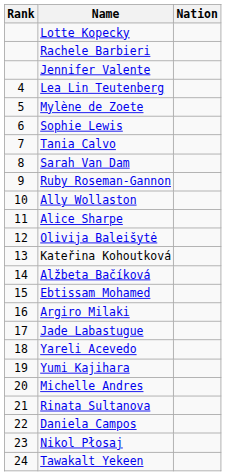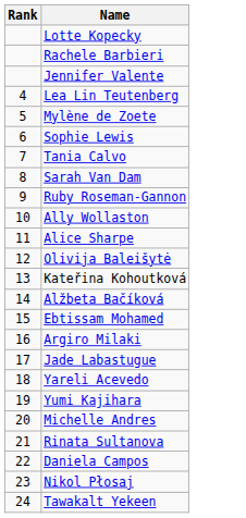 <table class="wikitable sortable" style="text-align:center">
 <tr>
 <th>Rank</th>
 <th>Name</th>
-<th>Nation</th>
 </tr>
 <tr>
 <td></td>
 <td align=left><a href='#'>Lotte Kopecky</a></td>
-<td align=left></td>
 </tr>
 <tr>
 <td></td>
 <td align=left><a href='#'>Rachele Barbieri</a></td>
-<td align=left></td>
 </tr>
 <tr>
 <td></td>
 <td align=left><a href='#'>Jennifer Valente</a></td>
-<td align=left></td>
 </tr>
 <tr>
 <td>4</td>
 <td align=left><a href='#'>Lea Lin Teutenberg</a></td>
-<td align=left></td>
 </tr>
 <tr>
 <td>5</td>
 <td align=left><a href='#'>Mylène de Zoete</a></td>
-<td align=left></td>
 </tr>
 <tr>
 <td>6</td>
 <td align=left><a href='#'>Sophie Lewis</a></td>
-<td align=left></td>
 </tr>
 <tr>
 <td>7</td>
 <td align=left><a href='#'>Tania Calvo</a></td>
-<td align=left></td>
 </tr>
 <tr>
 <td>8</td>
 <td align=left><a href='#'>Sarah Van Dam</a></td>
-<td align=left></td>
 </tr>
 <tr>
 <td>9</td>
 <td align=left><a href='#'>Ruby Roseman-Gannon</a></td>
-<td align=left></td>
 </tr>
 <tr>
 <td>10</td>
 <td align=left><a href='#'>Ally Wollaston</a></td>
-<td align=left></td>
 </tr>
 <tr>
 <td>11</td>
 <td align=left><a href='#'>Alice Sharpe</a></td>
-<td align=left></td>
 </tr>
 <tr>
 <td>12</td>
 <td align=left><a href='#'>Olivija Baleišytė</a></td>
-<td align=left></td>
 </tr>
 <tr>
 <td>13</td>
 <td align=left>Kateřina Kohoutková</td>
-<td align=left></td>
 </tr>
 <tr>
 <td>14</td>
 <td align=left><a href='#'>Alžbeta Bačíková</a></td>
-<td align=left></td>
 </tr>
 <tr>
 <td>15</td>
 <td align=left><a href='#'>Ebtissam Mohamed</a></td>
-<td align=left></td>
 </tr>
 <tr>
 <td>16</td>
 <td align=left><a href='#'>Argiro Milaki</a></td>
-<td align=left></td>
 </tr>
 <tr>
 <td>17</td>
 <td align=left><a href='#'>Jade Labastugue</a></td>
-<td align=left></td>
 </tr>
 <tr>
 <td>18</td>
 <td align=left><a href='#'>Yareli Acevedo</a></td>
-<td align=left></td>
 </tr>
 <tr>
 <td>19</td>
 <td align=left><a href='#'>Yumi Kajihara</a></td>
-<td align=left></td>
 </tr>
 <tr>
 <td>20</td>
 <td align=left><a href='#'>Michelle Andres</a></td>
-<td align=left></td>
 </tr>
 <tr>
 <td>21</td>
 <td align=left><a href='#'>Rinata Sultanova</a></td>
-<td align=left></td>
 </tr>
 <tr>
 <td>22</td>
 <td align=left><a href='#'>Daniela Campos</a></td>
-<td align=left></td>
 </tr>
 <tr>
 <td>23</td>
 <td align=left><a href='#'>Nikol Płosaj</a></td>
-<td align=left></td>
 </tr>
 <tr>
 <td>24</td>
 <td align=left><a href='#'>Tawakalt Yekeen</a></td>
-<td align=left></td>
 </tr>
 </table>
